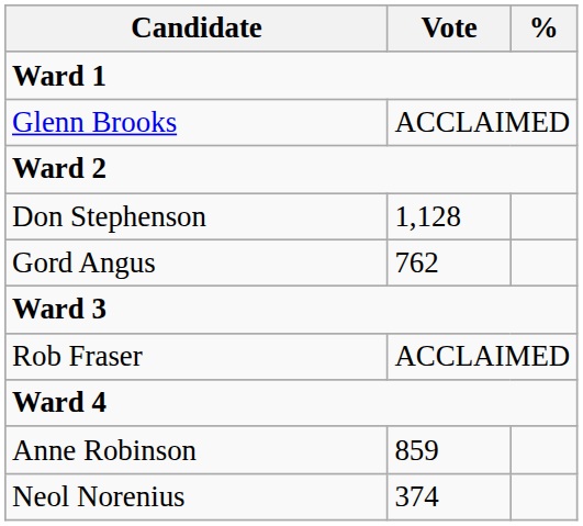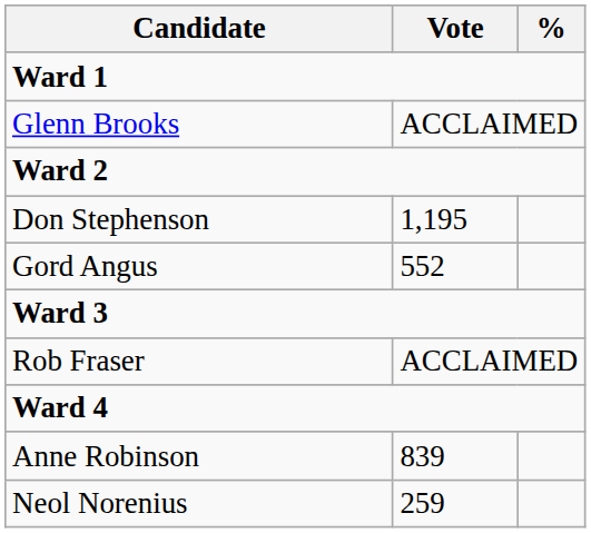 <table class="wikitable">
 <tr>
 <th bgcolor="#DDDDFF" width="200px">Candidate</th>
 <th bgcolor="#DDDDFF">Vote</th>
 <th bgcolor="#DDDDFF">%</th>
 </tr>
 <tr>
 <td colspan="4"><strong>Ward 1</strong></td>
 </tr>
 <tr>
 <td><a href='#'>Glenn Brooks</a></td>
 <td colspan="2" align="center">ACCLAIMED</td>
 </tr>
 <tr>
 <td colspan="4"><strong>Ward 2</strong></td>
 </tr>
 <tr>
 <td>Don Stephenson</td>
-<td>1,128</td>
+<td>1,195</td>
 <td></td>
 </tr>
 <tr>
 <td>Gord Angus</td>
-<td>762</td>
+<td>552</td>
 <td></td>
 </tr>
 <tr>
 <td colspan="4"><strong>Ward 3</strong></td>
 </tr>
 <tr>
 <td>Rob Fraser</td>
 <td colspan="2" align="center">ACCLAIMED</td>
 </tr>
 <tr>
 <td colspan="4"><strong>Ward 4</strong></td>
 </tr>
 <tr>
 <td>Anne Robinson</td>
-<td>859</td>
+<td>839</td>
 <td></td>
 </tr>
 <tr>
 <td>Neol Norenius</td>
-<td>374</td>
+<td>259</td>
 <td></td>
 </tr>
 </table>
